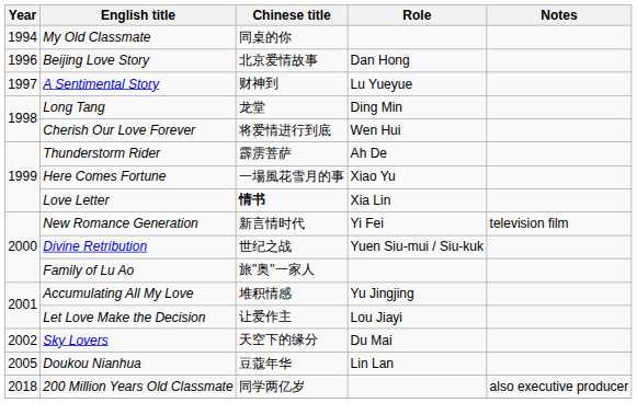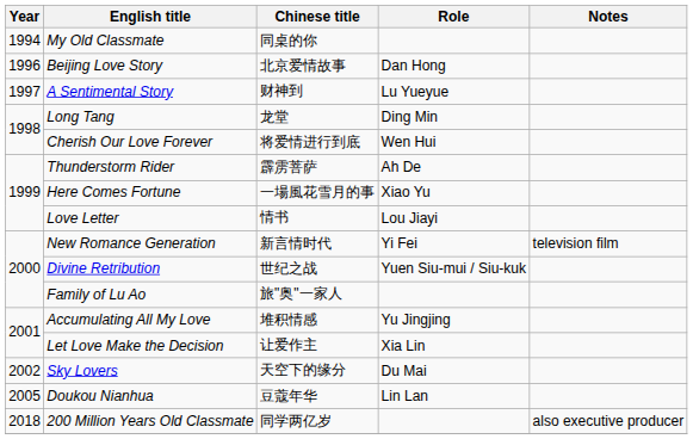 <table class="wikitable sortable">
 <tr>
 <th>Year</th>
 <th>English title</th>
 <th>Chinese title</th>
 <th>Role</th>
 <th class="unsortable">Notes</th>
 </tr>
 <tr>
 <td rowspan=1>1994</td>
 <td><em>My Old Classmate</em></td>
 <td>同桌的你</td>
 <td></td>
 <td></td>
 </tr>
 <tr>
 <td>1996</td>
 <td><em>Beijing Love Story</em></td>
 <td>北京爱情故事</td>
 <td>Dan Hong</td>
 <td></td>
 </tr>
 <tr>
 <td>1997</td>
 <td><em><a href='#'>A Sentimental Story</a></em></td>
 <td>财神到</td>
 <td>Lu Yueyue</td>
 <td></td>
 </tr>
 <tr>
 <td rowspan=2>1998</td>
 <td><em>Long Tang</em></td>
 <td>龙堂</td>
 <td>Ding Min</td>
 <td></td>
 </tr>
 <tr>
 <td><em>Cherish Our Love Forever</em></td>
 <td>将爱情进行到底</td>
 <td>Wen Hui</td>
 <td></td>
 </tr>
 <tr>
 <td rowspan=3>1999</td>
 <td><em>Thunderstorm Rider</em></td>
 <td>霹雳菩萨</td>
 <td>Ah De</td>
 <td></td>
 </tr>
 <tr>
 <td><em>Here Comes Fortune</em></td>
 <td>一場風花雪月的事</td>
 <td>Xiao Yu</td>
 <td></td>
 </tr>
 <tr>
 <td><em>Love Letter</em></td>
-<td><strong>情书</strong></td>
-<td>Xia Lin</td>
+<td>情书</td>
+<td>Lou Jiayi</td>
 <td></td>
 </tr>
 <tr>
 <td rowspan=3>2000</td>
 <td><em>New Romance Generation</em></td>
 <td>新言情时代</td>
 <td>Yi Fei</td>
 <td>television film</td>
 </tr>
 <tr>
 <td><em><a href='#'>Divine Retribution</a></em></td>
 <td>世纪之战</td>
 <td>Yuen Siu-mui / Siu-kuk</td>
 <td></td>
 </tr>
 <tr>
 <td><em>Family of Lu Ao</em></td>
 <td>旅"奥"一家人</td>
 <td></td>
 <td></td>
 </tr>
 <tr>
 <td rowspan=2>2001</td>
 <td><em>Accumulating All My Love</em></td>
 <td>堆积情感</td>
 <td>Yu Jingjing</td>
 <td></td>
 </tr>
 <tr>
 <td><em>Let Love Make the Decision</em></td>
 <td>让爱作主</td>
-<td>Lou Jiayi</td>
+<td>Xia Lin</td>
 <td></td>
 </tr>
 <tr>
 <td>2002</td>
 <td><em><a href='#'>Sky Lovers</a></em></td>
 <td>天空下的缘分</td>
 <td>Du Mai</td>
 <td></td>
 </tr>
 <tr>
 <td>2005</td>
 <td><em>Doukou Nianhua</em></td>
 <td>豆蔻年华</td>
 <td>Lin Lan</td>
 <td></td>
 </tr>
 <tr>
 <td>2018</td>
 <td><em>200 Million Years Old Classmate</em></td>
 <td>同学两亿岁</td>
 <td></td>
 <td>also executive producer</td>
 </tr>
 <tr>
 </tr>
 </table>
